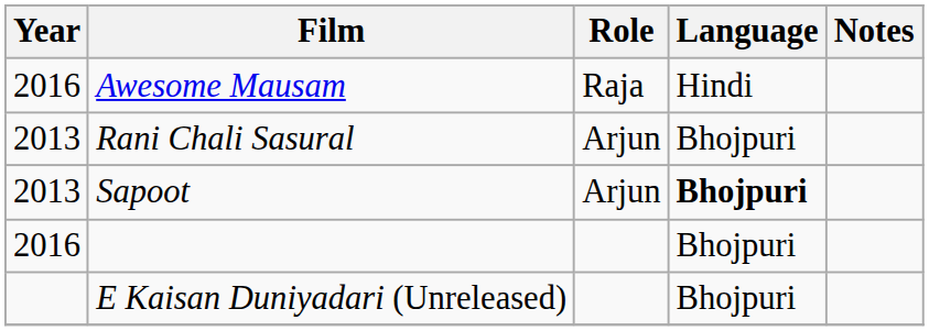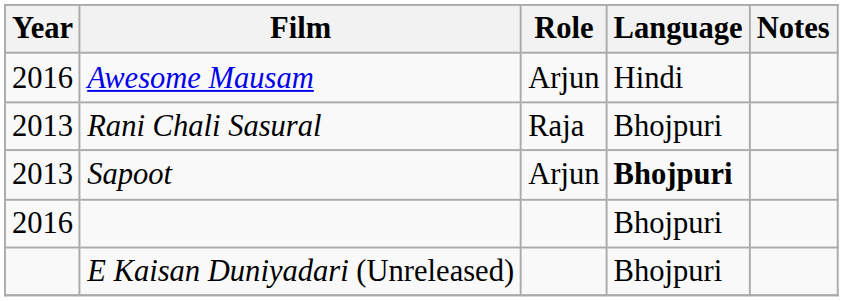 <table class="wikitable sortable">
 <tr>
 <th>Year</th>
 <th>Film</th>
 <th>Role</th>
 <th>Language</th>
 <th>Notes</th>
 </tr>
 <tr>
 <td>2016</td>
 <td><em><a href='#'>Awesome Mausam</a></em></td>
-<td>Raja</td>
+<td>Arjun</td>
 <td>Hindi</td>
 <td></td>
 </tr>
 <tr>
 <td>2013</td>
 <td><em>Rani Chali Sasural</em></td>
-<td>Arjun</td>
+<td>Raja</td>
 <td>Bhojpuri</td>
 <td></td>
 </tr>
 <tr>
 <td>2013</td>
 <td><em>Sapoot</em></td>
 <td>Arjun</td>
 <td><strong>Bhojpuri</strong></td>
 <td></td>
 </tr>
 <tr>
 <td>2016</td>
 <td><em></em></td>
 <td></td>
 <td>Bhojpuri</td>
 <td></td>
 </tr>
 <tr>
 <td></td>
 <td><em>E Kaisan Duniyadari</em> (Unreleased)</td>
 <td></td>
 <td>Bhojpuri</td>
 <td></td>
 </tr>
 <tr>
 </tr>
 </table>
